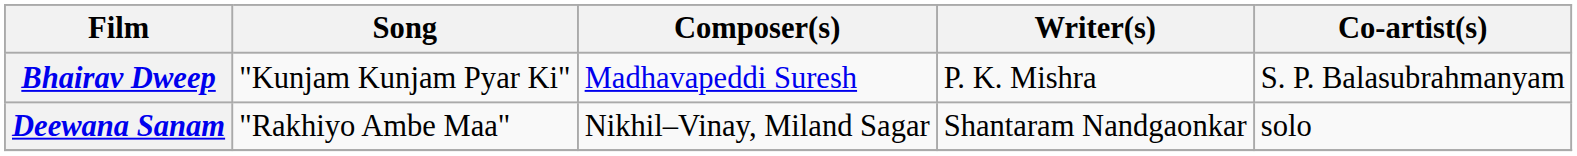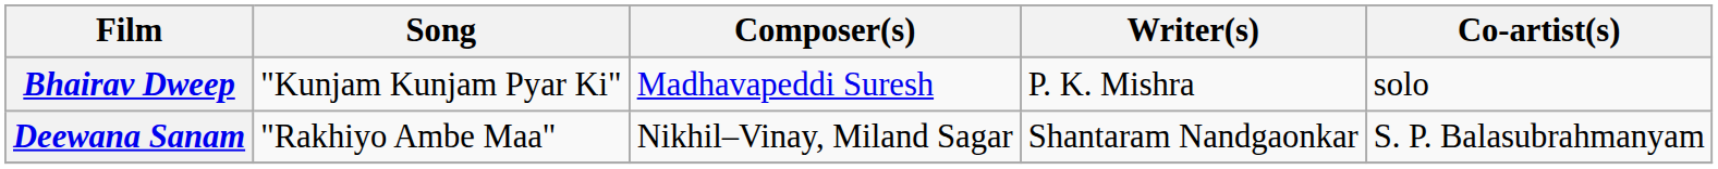 <table class="wikitable sortable">
 <tr>
 <th>Film</th>
 <th>Song</th>
 <th>Composer(s)</th>
 <th>Writer(s)</th>
 <th>Co-artist(s)</th>
 </tr>
 <tr>
 <th><a href='#'><em>Bhairav Dweep</em></a></th>
 <td>"Kunjam Kunjam Pyar Ki"</td>
 <td><a href='#'>Madhavapeddi Suresh</a></td>
 <td rowspan=>P. K. Mishra</td>
-<td>S. P. Balasubrahmanyam</td>
+<td rowspan=>solo</td>
 </tr>
 <tr>
 <th><a href='#'><em>Deewana Sanam</em></a></th>
 <td>"Rakhiyo Ambe Maa"</td>
 <td>Nikhil–Vinay, Miland Sagar</td>
 <td>Shantaram Nandgaonkar</td>
-<td rowspan=>solo</td>
+<td>S. P. Balasubrahmanyam</td>
 </tr>
 <tr>
 </tr>
 </table>
